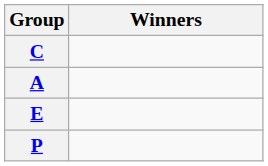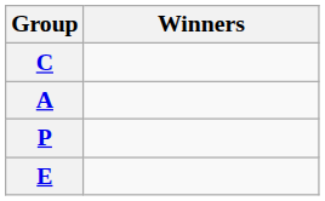 <table class=wikitable>
 <tr>
 <th>Group</th>
 <th width=150>Winners</th>
 </tr>
 <tr>
 <th><a href='#'>C</a></th>
 <td></td>
 </tr>
 <tr>
 <th><a href='#'>A</a></th>
 <td></td>
 </tr>
 <tr>
+<th><a href='#'>P</a></th>
+<td></td>
+</tr>
+<tr>
 <th><a href='#'>E</a></th>
 <td></td>
 </tr>
-<tr>
-<th><a href='#'>P</a></th>
-<td></td>
-</tr>
 </table>
